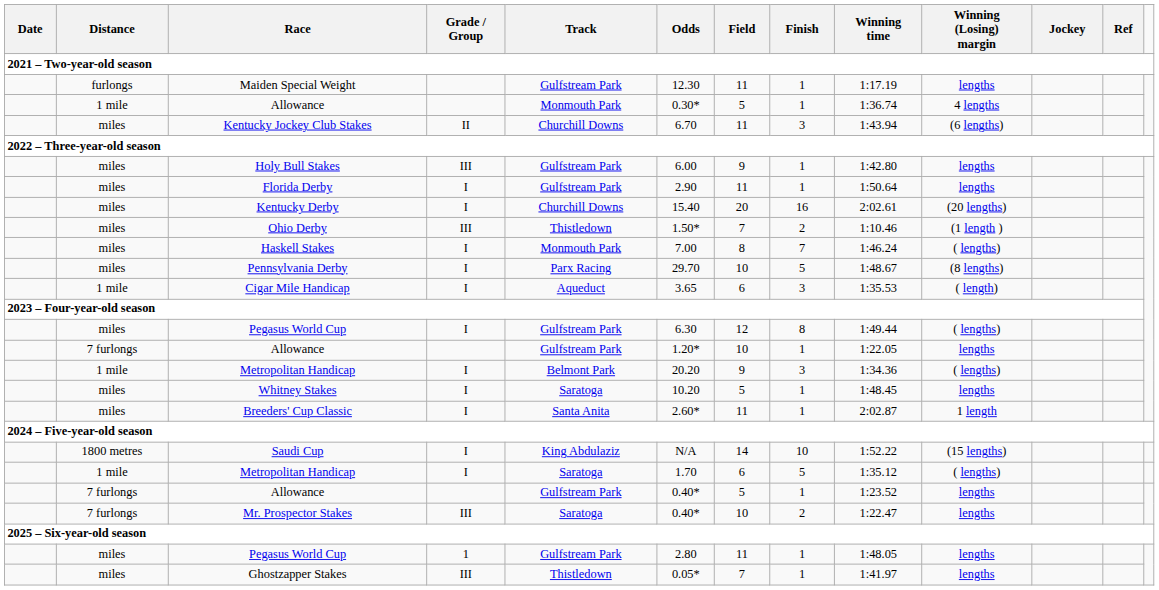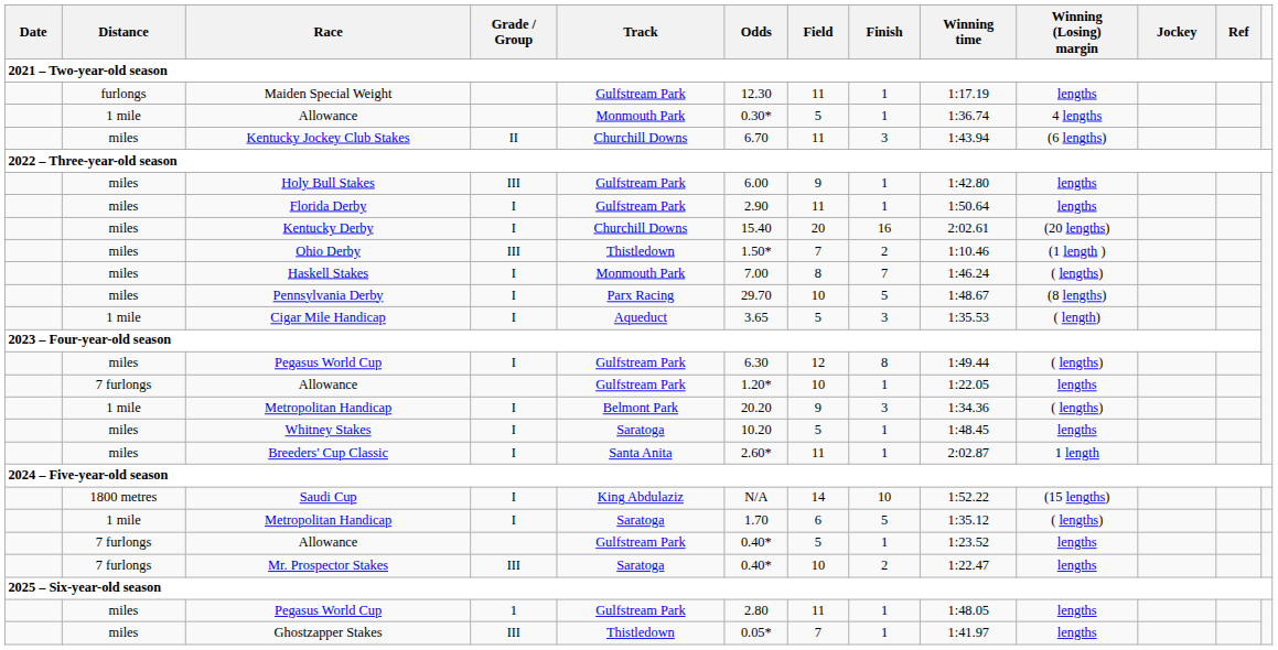 <table class = "wikitable sortable" style="text-align:center; width:100%; font-size:85%">
 <tr>
 <th scope="col">Date</th>
 <th scope="col">Distance</th>
 <th scope="col">Race</th>
 <th scope="col">Grade /<br>Group</th>
 <th scope="col">Track</th>
 <th scope="col">Odds</th>
 <th scope="col">Field</th>
 <th scope="col">Finish</th>
 <th scope="col">Winning<br>time</th>
 <th scope="col">Winning<br>(Losing)<br>margin</th>
 <th scope="col">Jockey</th>
 <th scope="col" class="unsortable">Ref</th>
 </tr>
 <tr style="background-color:white">
 <td align="left" colspan=13><strong>2021 – Two-year-old season</strong></td>
 </tr>
 <tr>
 <td></td>
 <td>  furlongs</td>
 <td>Maiden Special Weight</td>
 <td></td>
 <td><a href='#'>Gulfstream Park</a></td>
 <td>12.30</td>
 <td>11</td>
 <td>1</td>
 <td>1:17.19</td>
 <td>   <a href='#'>lengths</a></td>
 <td></td>
 <td></td>
 </tr>
 <tr>
 <td></td>
 <td> 1 mile</td>
 <td>Allowance</td>
 <td></td>
 <td><a href='#'>Monmouth Park</a></td>
 <td>0.30*</td>
 <td>5</td>
 <td>1</td>
 <td>1:36.74</td>
 <td>4 <a href='#'>lengths</a></td>
 <td></td>
 <td></td>
 </tr>
 <tr>
 <td></td>
 <td>  miles</td>
 <td><a href='#'>Kentucky Jockey Club Stakes</a></td>
 <td>II</td>
 <td><a href='#'>Churchill Downs</a></td>
 <td>6.70</td>
 <td>11</td>
 <td>3</td>
 <td>1:43.94</td>
 <td> (6 <a href='#'>lengths</a>)</td>
 <td></td>
 <td></td>
 </tr>
 <tr style="background-color:white">
 <td align="left" colspan=13><strong>2022 – Three-year-old season</strong></td>
 </tr>
 <tr>
 <td></td>
 <td>  miles</td>
 <td><a href='#'>Holy Bull Stakes</a></td>
 <td>III</td>
 <td><a href='#'>Gulfstream Park</a></td>
 <td>6.00</td>
 <td>9</td>
 <td>1</td>
 <td>1:42.80</td>
 <td>   <a href='#'>lengths</a></td>
 <td></td>
 <td></td>
 </tr>
 <tr>
 <td></td>
 <td>  miles</td>
 <td><a href='#'>Florida Derby</a></td>
 <td>I</td>
 <td><a href='#'>Gulfstream Park</a></td>
 <td>2.90</td>
 <td>11</td>
 <td>1</td>
 <td>1:50.64</td>
 <td>   <a href='#'>lengths</a></td>
 <td></td>
 <td></td>
 </tr>
 <tr>
 <td></td>
 <td>  miles</td>
 <td><a href='#'>Kentucky Derby</a></td>
 <td>I</td>
 <td><a href='#'>Churchill Downs</a></td>
 <td>15.40</td>
 <td>20</td>
 <td>16</td>
 <td>2:02.61</td>
 <td>(20 <a href='#'>lengths</a>)</td>
 <td></td>
 <td></td>
 </tr>
 <tr>
 <td></td>
 <td>  miles</td>
 <td><a href='#'>Ohio Derby</a></td>
 <td>III</td>
 <td><a href='#'>Thistledown</a></td>
 <td>1.50*</td>
 <td>7</td>
 <td>2</td>
 <td>1:10.46</td>
 <td> (1 <a href='#'>length</a> )</td>
 <td></td>
 <td></td>
 </tr>
 <tr>
 <td></td>
 <td>  miles</td>
 <td><a href='#'>Haskell Stakes</a></td>
 <td>I</td>
 <td><a href='#'>Monmouth Park</a></td>
 <td>7.00</td>
 <td>8</td>
 <td>7</td>
 <td>1:46.24</td>
 <td> ( <a href='#'>lengths</a>)</td>
 <td></td>
 <td></td>
 </tr>
 <tr>
 <td></td>
 <td>  miles</td>
 <td><a href='#'>Pennsylvania Derby</a></td>
 <td>I</td>
 <td><a href='#'>Parx Racing</a></td>
 <td>29.70</td>
 <td>10</td>
 <td>5</td>
 <td>1:48.67</td>
 <td>(8 <a href='#'>lengths</a>)</td>
 <td></td>
 <td></td>
 </tr>
 <tr>
 <td></td>
 <td> 1 mile</td>
 <td><a href='#'>Cigar Mile Handicap</a></td>
 <td>I</td>
 <td><a href='#'>Aqueduct</a></td>
 <td>3.65</td>
-<td>6</td>
+<td>5</td>
 <td>3</td>
 <td>1:35.53</td>
 <td> ( <a href='#'>length</a>)</td>
 <td></td>
 <td></td>
 </tr>
 <tr style="background-color:white">
 <td align="left" colspan=12><strong>2023 – Four-year-old season</strong></td>
 </tr>
 <tr>
 <td></td>
 <td>  miles</td>
 <td><a href='#'>Pegasus World Cup</a></td>
 <td> I</td>
 <td><a href='#'>Gulfstream Park</a></td>
 <td>6.30</td>
 <td>12</td>
 <td>8</td>
 <td>1:49.44</td>
 <td>( <a href='#'>lengths</a>)</td>
 <td></td>
 <td></td>
 </tr>
 <tr>
 <td></td>
 <td> 7 furlongs</td>
 <td>Allowance</td>
 <td></td>
 <td><a href='#'>Gulfstream Park</a></td>
 <td>1.20*</td>
 <td>10</td>
 <td>1</td>
 <td>1:22.05</td>
 <td> <a href='#'>lengths</a></td>
 <td></td>
 <td></td>
 </tr>
 <tr>
 <td></td>
 <td> 1 mile</td>
 <td><a href='#'>Metropolitan Handicap</a></td>
 <td>I</td>
 <td><a href='#'>Belmont Park</a></td>
 <td>20.20</td>
 <td>9</td>
 <td>3</td>
 <td>1:34.36</td>
 <td> ( <a href='#'>lengths</a>)</td>
 <td></td>
 <td></td>
 </tr>
 <tr>
 <td></td>
 <td>  miles</td>
 <td><a href='#'>Whitney Stakes</a></td>
 <td>I</td>
 <td><a href='#'>Saratoga</a></td>
 <td>10.20</td>
 <td>5</td>
 <td>1</td>
 <td>1:48.45</td>
 <td>   <a href='#'>lengths</a></td>
 <td></td>
 <td></td>
 </tr>
 <tr>
 <td></td>
 <td>   miles</td>
 <td><a href='#'>Breeders' Cup Classic</a></td>
 <td>I</td>
 <td><a href='#'>Santa Anita</a></td>
 <td>2.60*</td>
 <td>11</td>
 <td>1</td>
 <td>2:02.87</td>
 <td> 1 <a href='#'>length</a></td>
 <td></td>
 <td></td>
 </tr>
 <tr style="background-color:white">
 <td align="left" colspan=13><strong>2024 – Five-year-old season</strong></td>
 </tr>
 <tr>
 <td></td>
 <td> 1800 metres</td>
 <td><a href='#'>Saudi Cup</a></td>
 <td>I</td>
 <td><a href='#'>King Abdulaziz</a></td>
 <td> N/A</td>
 <td>14</td>
 <td>10</td>
 <td>1:52.22</td>
 <td>  (15 <a href='#'>lengths</a>)</td>
 <td></td>
 <td></td>
 </tr>
 <tr>
 <td></td>
 <td> 1 mile</td>
 <td><a href='#'>Metropolitan Handicap</a></td>
 <td>I</td>
 <td><a href='#'>Saratoga</a></td>
 <td>1.70</td>
 <td>6</td>
 <td>5</td>
 <td>1:35.12</td>
 <td> ( <a href='#'>lengths</a>)</td>
 <td></td>
 <td></td>
 <td></td>
 </tr>
 <tr>
 <td></td>
 <td> 7 furlongs</td>
 <td>Allowance</td>
 <td></td>
 <td><a href='#'>Gulfstream Park</a></td>
 <td>0.40*</td>
 <td>5</td>
 <td>1</td>
 <td>1:23.52</td>
 <td>   <a href='#'>lengths</a></td>
 <td></td>
 <td> </td>
 </tr>
 <tr>
 <td></td>
 <td> 7 furlongs</td>
 <td><a href='#'>Mr. Prospector Stakes</a></td>
 <td> III</td>
 <td><a href='#'>Saratoga</a></td>
 <td>0.40*</td>
 <td>10</td>
 <td>2</td>
 <td>1:22.47</td>
 <td>   <a href='#'>lengths</a></td>
 <td></td>
 <td></td>
 </tr>
 <tr style="background-color:white">
 <td align="left" colspan=13><strong>2025 – Six-year-old season</strong></td>
 </tr>
 <tr>
 <td></td>
 <td> miles</td>
 <td><a href='#'>Pegasus World Cup</a></td>
 <td>1</td>
 <td><a href='#'>Gulfstream Park</a></td>
 <td>2.80</td>
 <td>11</td>
 <td>1</td>
 <td>1:48.05</td>
 <td><a href='#'>lengths</a></td>
 <td></td>
 <td></td>
 </tr>
 <tr>
 <td></td>
 <td> miles</td>
 <td>Ghostzapper Stakes</td>
 <td>III</td>
 <td><a href='#'>Thistledown</a></td>
 <td>0.05*</td>
 <td>7</td>
 <td>1</td>
 <td>1:41.97</td>
 <td><a href='#'>lengths</a></td>
 <td></td>
 <td></td>
 </tr>
 </table>
